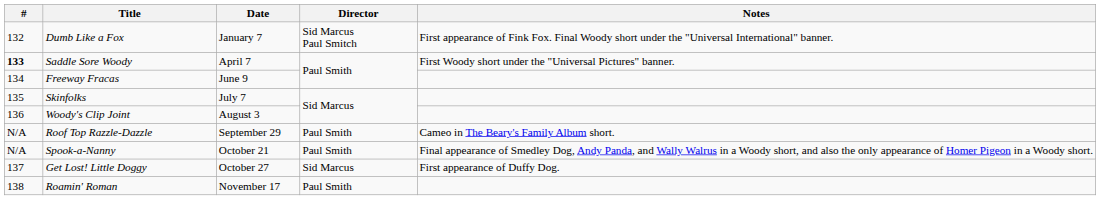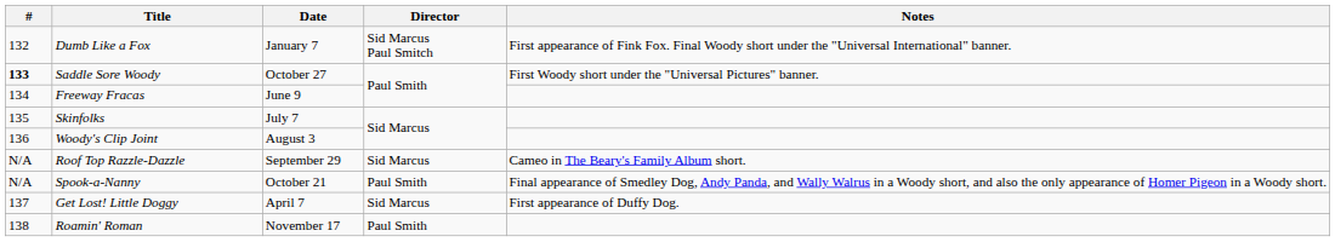 <table class="wikitable">
 <tr>
 <th style="width:3em">#</th>
 <th style="width:15em">Title</th>
 <th style="width:7em">Date</th>
 <th style="width:10em">Director</th>
 <th>Notes</th>
 </tr>
 <tr>
 <td>132</td>
 <td><em>Dumb Like a Fox</em></td>
 <td>January 7</td>
 <td>Sid Marcus<br>Paul Smitch</td>
 <td>First appearance of Fink Fox. Final Woody short under the "Universal International" banner.</td>
 </tr>
 <tr>
 <td><strong>133</strong></td>
 <td><em>Saddle Sore Woody</em></td>
-<td>April 7</td>
+<td>October 27</td>
 <td rowspan="2">Paul Smith</td>
 <td>First Woody short under the "Universal Pictures" banner.</td>
 </tr>
 <tr>
 <td>134</td>
 <td><em>Freeway Fracas</em></td>
 <td>June 9</td>
 <td></td>
 </tr>
 <tr>
 <td>135</td>
 <td><em>Skinfolks</em></td>
 <td>July 7</td>
 <td rowspan="2">Sid Marcus</td>
 <td></td>
 </tr>
 <tr>
 <td>136</td>
 <td><em>Woody's Clip Joint</em></td>
 <td>August 3</td>
 <td></td>
 </tr>
 <tr>
 <td>N/A</td>
 <td><em>Roof Top Razzle-Dazzle</em></td>
 <td>September 29</td>
-<td>Paul Smith</td>
+<td>Sid Marcus</td>
 <td>Cameo in <a href='#'>The Beary's Family Album</a> short.</td>
 </tr>
 <tr>
 <td>N/A</td>
 <td><em>Spook-a-Nanny</em></td>
 <td>October 21</td>
 <td>Paul Smith</td>
 <td>Final appearance of Smedley Dog, <a href='#'>Andy Panda</a>, and <a href='#'>Wally Walrus</a> in a Woody short, and also the only appearance of <a href='#'>Homer Pigeon</a> in a Woody short.</td>
 </tr>
 <tr>
 <td>137</td>
 <td><em>Get Lost! Little Doggy</em></td>
-<td>October 27</td>
+<td>April 7</td>
 <td>Sid Marcus</td>
 <td>First appearance of Duffy Dog.</td>
 </tr>
 <tr>
 <td>138</td>
 <td><em>Roamin' Roman</em></td>
 <td>November 17</td>
 <td>Paul Smith</td>
 <td></td>
 </tr>
 </table>
